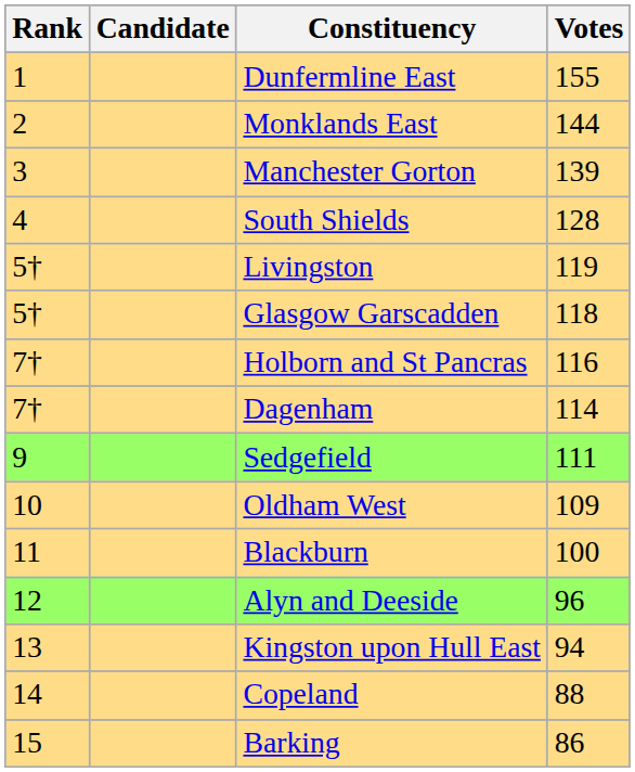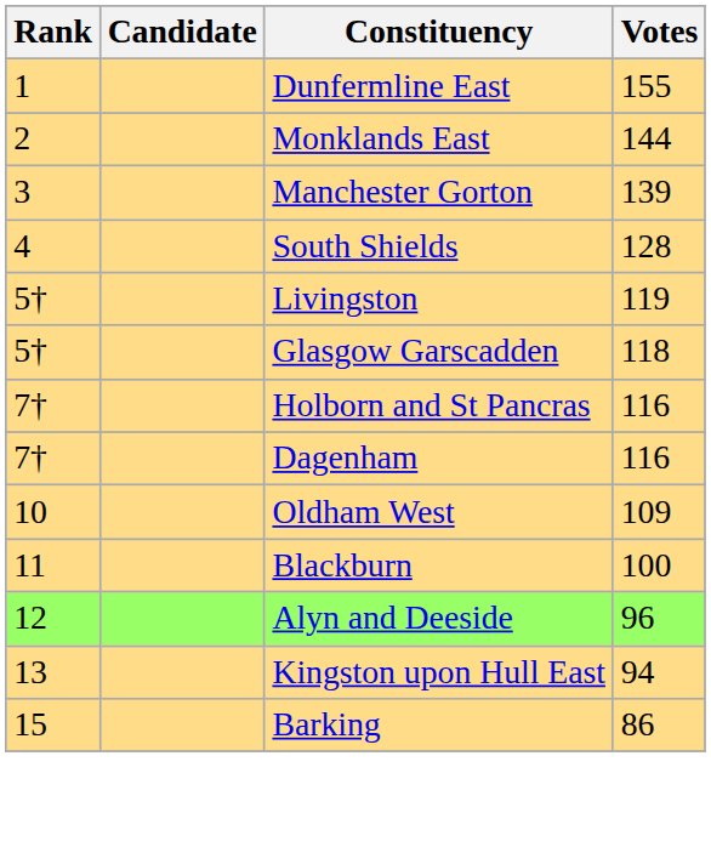 <table class="wikitable sortable">
 <tr>
 <th>Rank<br></th>
 <th>Candidate<br></th>
 <th>Constituency<br></th>
 <th>Votes<br></th>
 </tr>
 <tr bgcolor=ffdd88>
 <td>1</td>
 <td></td>
 <td><a href='#'>Dunfermline East</a></td>
 <td>155</td>
 </tr>
 <tr bgcolor=ffdd88>
 <td>2</td>
 <td></td>
 <td><a href='#'>Monklands East</a></td>
 <td>144</td>
 </tr>
 <tr bgcolor=ffdd88>
 <td>3</td>
 <td></td>
 <td><a href='#'>Manchester Gorton</a></td>
 <td>139</td>
 </tr>
 <tr bgcolor=ffdd88>
 <td>4</td>
 <td></td>
 <td><a href='#'>South Shields</a></td>
 <td>128</td>
 </tr>
 <tr bgcolor=ffdd88>
 <td>5†</td>
 <td></td>
 <td><a href='#'>Livingston</a></td>
 <td>119</td>
 </tr>
 <tr bgcolor=ffdd88>
 <td>5†</td>
 <td></td>
 <td><a href='#'>Glasgow Garscadden</a></td>
 <td>118</td>
 </tr>
 <tr bgcolor=ffdd88>
 <td>7†</td>
 <td></td>
 <td><a href='#'>Holborn and St Pancras</a></td>
 <td>116</td>
 </tr>
 <tr bgcolor=ffdd88>
 <td>7†</td>
 <td></td>
 <td><a href='#'>Dagenham</a></td>
-<td>114</td>
-</tr>
-<tr bgcolor=99ff66>
-<td>9</td>
-<td></td>
-<td><a href='#'>Sedgefield</a></td>
-<td>111</td>
+<td>116</td>
 </tr>
 <tr bgcolor=ffdd88>
 <td>10</td>
 <td></td>
 <td><a href='#'>Oldham West</a></td>
 <td>109</td>
 </tr>
 <tr bgcolor=ffdd88>
 <td>11</td>
 <td></td>
 <td><a href='#'>Blackburn</a></td>
 <td>100</td>
 </tr>
 <tr bgcolor=99ff66>
 <td>12</td>
 <td></td>
 <td><a href='#'>Alyn and Deeside</a></td>
 <td>96</td>
 </tr>
 <tr bgcolor=ffdd88>
 <td>13</td>
 <td></td>
 <td><a href='#'>Kingston upon Hull East</a></td>
 <td>94</td>
 </tr>
 <tr bgcolor=ffdd88>
-<td>14</td>
-<td></td>
-<td><a href='#'>Copeland</a></td>
-<td>88</td>
-</tr>
-<tr bgcolor=ffdd88>
 <td>15</td>
 <td></td>
 <td><a href='#'>Barking</a></td>
 <td>86</td>
 </tr>
 </table>
